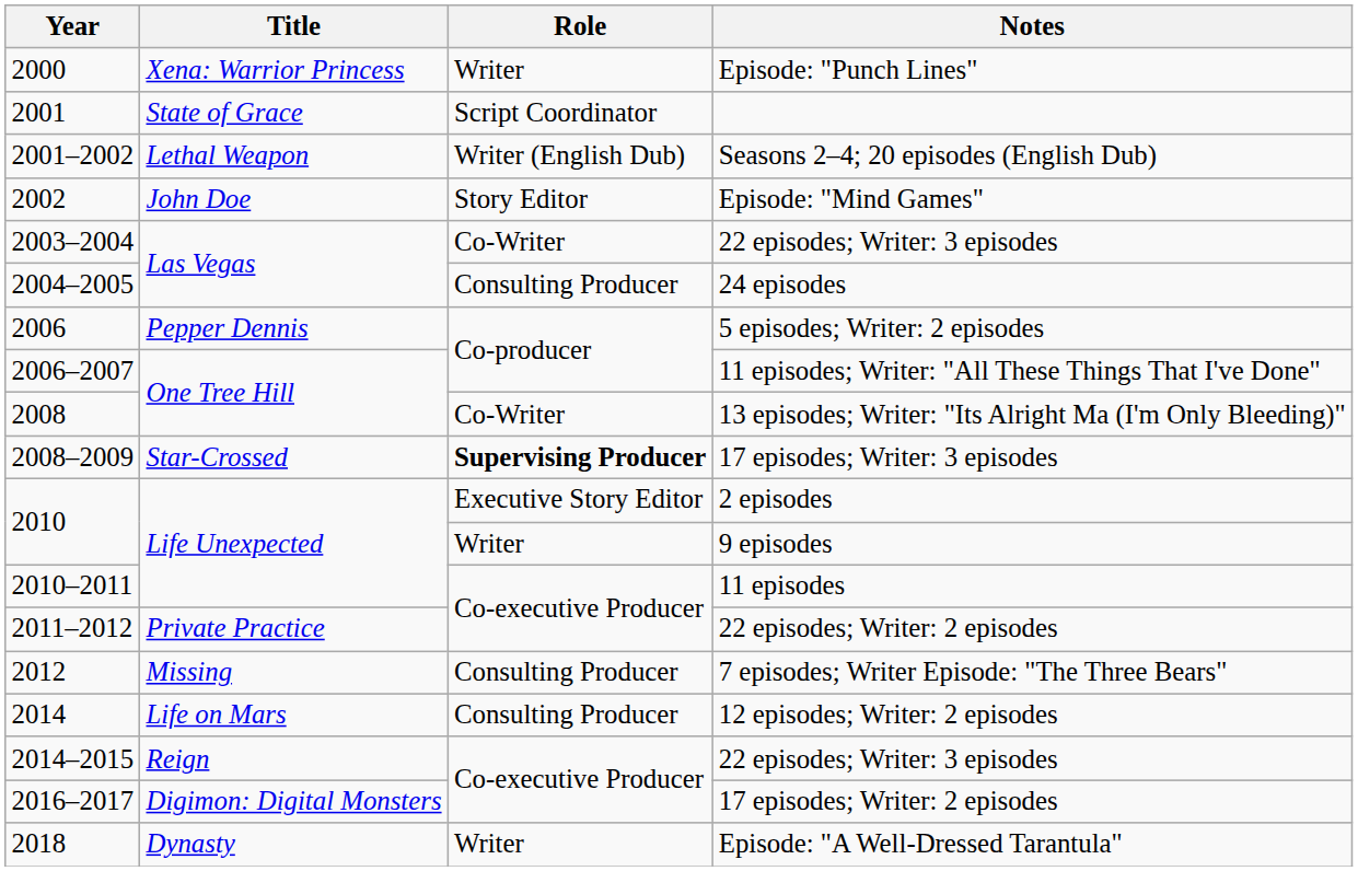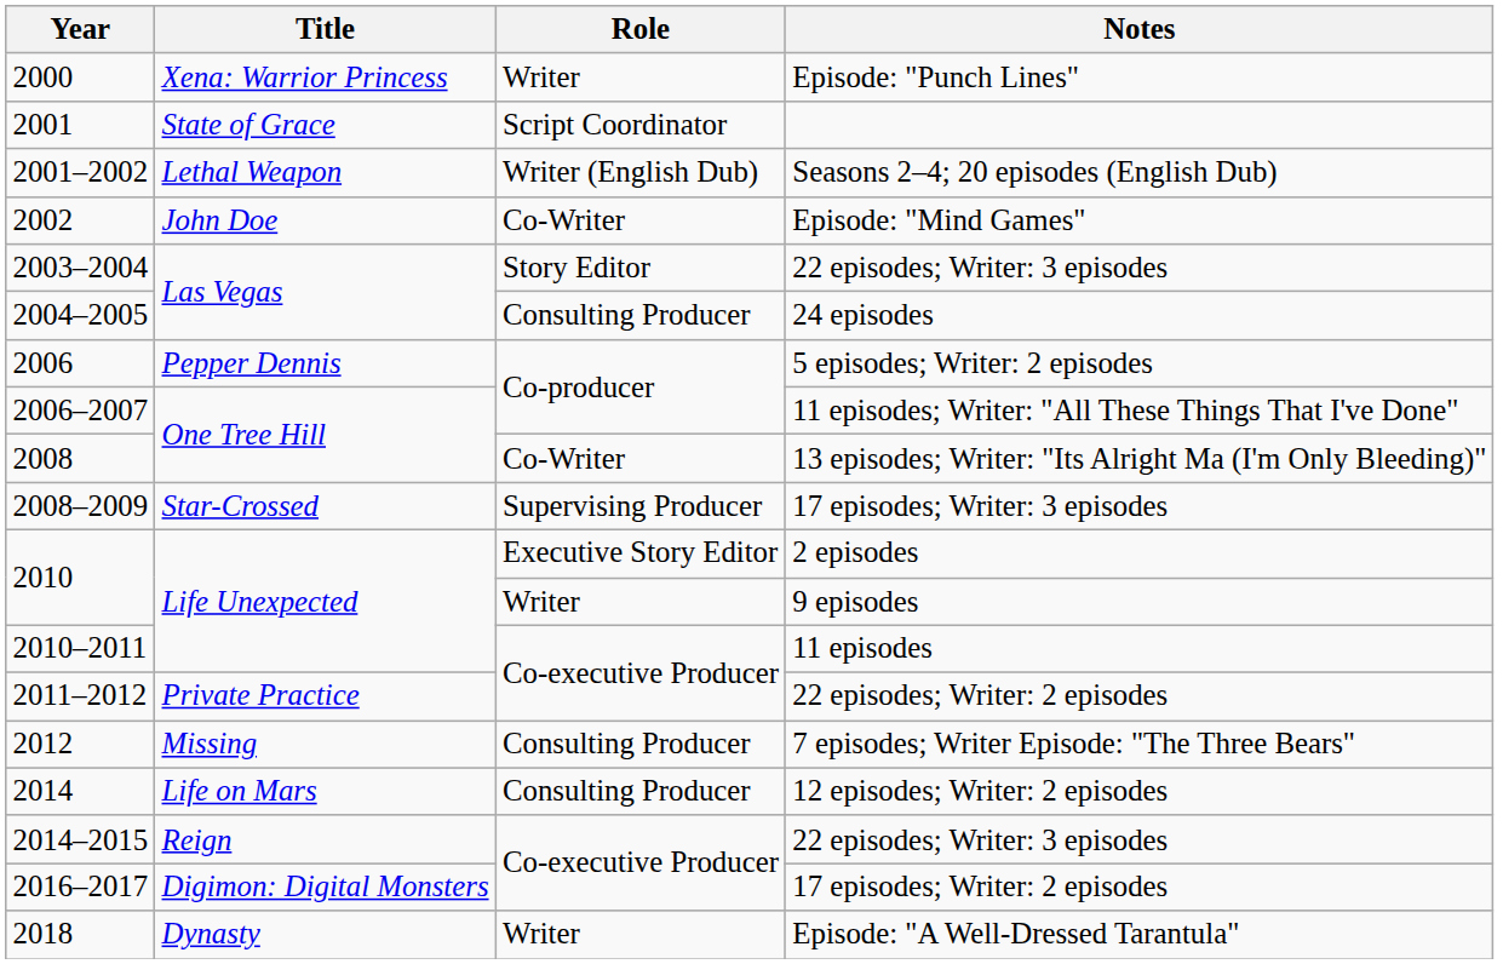 <table class="wikitable">
 <tr>
 <th>Year</th>
 <th>Title</th>
 <th>Role</th>
 <th>Notes</th>
 </tr>
 <tr>
 <td>2000</td>
 <td><em><a href='#'>Xena: Warrior Princess</a></em></td>
 <td>Writer</td>
 <td>Episode: "Punch Lines"</td>
 </tr>
 <tr>
 <td>2001</td>
 <td><em><a href='#'>State of Grace</a></em></td>
 <td>Script Coordinator</td>
 <td></td>
 </tr>
 <tr>
 <td>2001–2002</td>
 <td><em><a href='#'>Lethal Weapon</a></em></td>
 <td>Writer (English Dub)</td>
 <td>Seasons 2–4; 20 episodes (English Dub)</td>
 </tr>
 <tr>
 <td>2002</td>
 <td><em><a href='#'>John Doe</a></em></td>
-<td>Story Editor</td>
+<td>Co-Writer</td>
 <td>Episode: "Mind Games"</td>
 </tr>
 <tr>
 <td>2003–2004</td>
 <td rowspan="2"><em><a href='#'>Las Vegas</a></em></td>
-<td>Co-Writer</td>
+<td>Story Editor</td>
 <td>22 episodes; Writer: 3 episodes</td>
 </tr>
 <tr>
 <td>2004–2005</td>
 <td>Consulting Producer</td>
 <td>24 episodes</td>
 </tr>
 <tr>
 <td>2006</td>
 <td><em><a href='#'>Pepper Dennis</a></em></td>
 <td rowspan=2>Co-producer</td>
 <td>5 episodes; Writer: 2 episodes</td>
 </tr>
 <tr>
 <td>2006–2007</td>
 <td rowspan="2"><em><a href='#'>One Tree Hill</a></em></td>
 <td>11 episodes; Writer: "All These Things That I've Done"</td>
 </tr>
 <tr>
 <td>2008</td>
 <td>Co-Writer</td>
 <td>13 episodes; Writer: "Its Alright Ma (I'm Only Bleeding)"</td>
 </tr>
 <tr>
 <td>2008–2009</td>
 <td><em><a href='#'>Star-Crossed</a></em></td>
-<td><strong>Supervising Producer</strong></td>
+<td>Supervising Producer</td>
 <td>17 episodes; Writer: 3 episodes</td>
 </tr>
 <tr>
 <td rowspan=2>2010</td>
 <td rowspan="3"><em><a href='#'>Life Unexpected</a></em></td>
 <td>Executive Story Editor</td>
 <td>2 episodes</td>
 </tr>
 <tr>
 <td>Writer</td>
 <td>9 episodes</td>
 </tr>
 <tr>
 <td>2010–2011</td>
 <td rowspan=2>Co-executive Producer</td>
 <td>11 episodes</td>
 </tr>
 <tr>
 <td>2011–2012</td>
 <td><em><a href='#'>Private Practice</a></em></td>
 <td>22 episodes; Writer: 2 episodes</td>
 </tr>
 <tr>
 <td>2012</td>
 <td><em><a href='#'>Missing</a></em></td>
 <td>Consulting Producer</td>
 <td>7 episodes; Writer Episode: "The Three Bears"</td>
 </tr>
 <tr>
 <td>2014</td>
 <td><em><a href='#'>Life on Mars</a></em></td>
 <td>Consulting Producer</td>
 <td>12 episodes; Writer: 2 episodes</td>
 </tr>
 <tr>
 <td>2014–2015</td>
 <td><em><a href='#'>Reign</a></em></td>
 <td rowspan=2>Co-executive Producer</td>
 <td>22 episodes; Writer: 3 episodes</td>
 </tr>
 <tr>
 <td>2016–2017</td>
 <td><em><a href='#'>Digimon: Digital Monsters</a></em></td>
 <td>17 episodes; Writer: 2 episodes</td>
 </tr>
 <tr>
 <td>2018</td>
 <td><em><a href='#'>Dynasty</a></em></td>
 <td>Writer</td>
 <td>Episode: "A Well-Dressed Tarantula"</td>
 </tr>
 </table>
